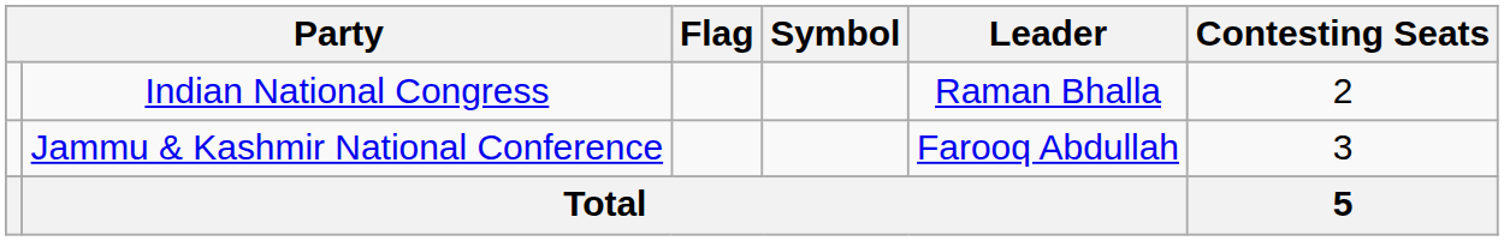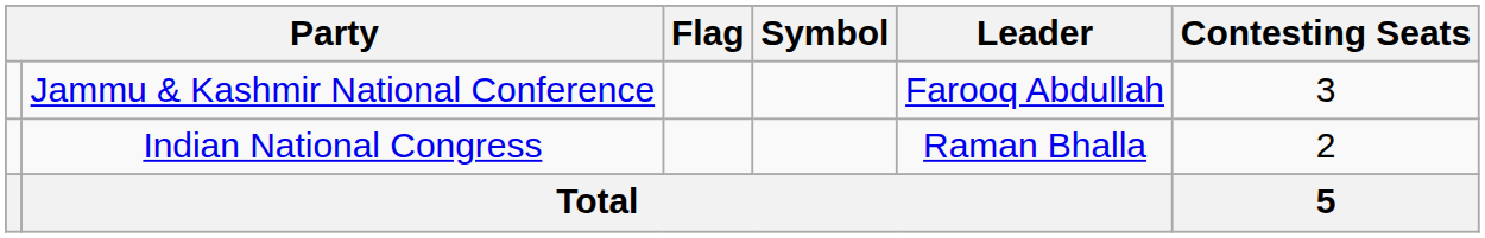 <table class="wikitable" style="text-align:center">
 <tr>
 <th colspan="2">Party</th>
 <th>Flag</th>
 <th>Symbol</th>
 <th>Leader</th>
 <th>Contesting Seats</th>
 </tr>
 <tr>
 <td></td>
+<td><a href='#'>Jammu & Kashmir National Conference</a></td>
+<td></td>
+<td></td>
+<td><a href='#'>Farooq Abdullah</a></td>
+<td>3</td>
+</tr>
+<tr>
+<td></td>
 <td><a href='#'>Indian National Congress</a></td>
 <td></td>
 <td></td>
 <td><a href='#'>Raman Bhalla</a></td>
 <td>2</td>
 </tr>
 <tr>
-<td></td>
-<td><a href='#'>Jammu & Kashmir National Conference</a></td>
-<td></td>
-<td></td>
-<td><a href='#'>Farooq Abdullah</a></td>
-<td>3</td>
-</tr>
-<tr>
 <th></th>
 <th Colspan=4>Total</th>
 <th>5</th>
 </tr>
 </table>
